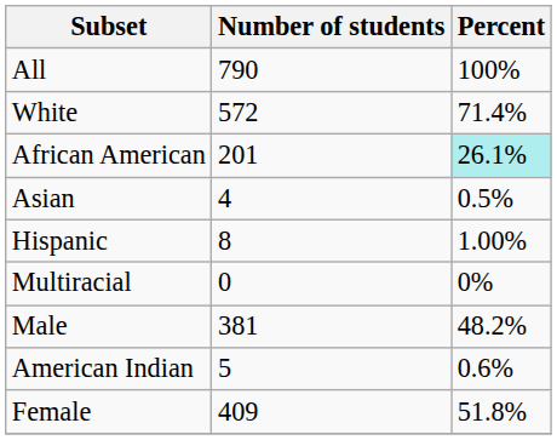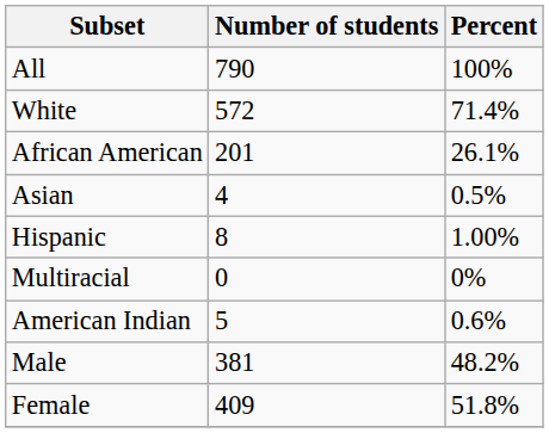 <table class="wikitable">
 <tr>
 <th>Subset</th>
 <th>Number of students</th>
 <th>Percent</th>
 </tr>
 <tr>
 <td>All</td>
 <td>790</td>
 <td>100%</td>
 </tr>
 <tr>
 <td>White</td>
 <td>572</td>
 <td>71.4%</td>
 </tr>
 <tr>
 <td>African American</td>
 <td>201</td>
-<td style="background: paleturquoise;">26.1%</td>
+<td>26.1%</td>
 </tr>
 <tr>
 <td>Asian</td>
 <td>4</td>
 <td>0.5%</td>
 </tr>
 <tr>
 <td>Hispanic</td>
 <td>8</td>
 <td>1.00%</td>
 </tr>
 <tr>
 <td>Multiracial</td>
 <td>0</td>
 <td>0%</td>
 </tr>
 <tr>
+<td>American Indian</td>
+<td>5</td>
+<td>0.6%</td>
+</tr>
+<tr>
 <td>Male</td>
 <td>381</td>
 <td>48.2%</td>
-</tr>
-<tr>
-<td>American Indian</td>
-<td>5</td>
-<td>0.6%</td>
 </tr>
 <tr>
 <td>Female</td>
 <td>409</td>
 <td>51.8%</td>
 </tr>
 <tr>
 </tr>
 </table>
